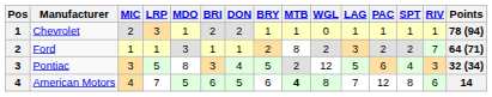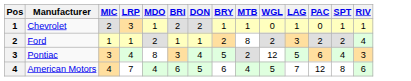 <table class="wikitable" style="font-size: 85%; text-align: center;">
 <tr valign="top">
 <th valign="middle">Pos </th>
 <th valign="middle">Manufacturer </th>
 <th><a href='#'>MIC</a></th>
 <th><a href='#'>LRP</a></th>
 <th><a href='#'>MDO</a></th>
 <th><a href='#'>BRI</a></th>
 <th><a href='#'>DON</a></th>
 <th><a href='#'>BRY</a></th>
 <th><a href='#'>MTB</a></th>
 <th><a href='#'>WGL</a></th>
 <th><a href='#'>LAG</a></th>
 <th><a href='#'>PAC</a></th>
 <th><a href='#'>SPT</a></th>
 <th><a href='#'>RIV</a></th>
-<th valign="middle">Points </th>
 </tr>
 <tr>
 <th>1</th>
 <td align=left><a href='#'>Chevrolet</a></td>
 <td style="background:#DFDFDF;">2</td>
 <td style="background:#FFDF9F;">3</td>
 <td style="background:#FFFFBF;">1</td>
 <td style="background:#DFDFDF;">2</td>
 <td style="background:#DFDFDF;">2</td>
 <td style="background:#FFFFBF;">1</td>
 <td style="background:#FFFFBF;">1</td>
 <td style="background:#FFFFBF;">0</td>
 <td style="background:#FFFFBF;">1</td>
+<td style="background:#FFFFBF;">0</td>
 <td style="background:#FFFFBF;">1</td>
 <td style="background:#FFFFBF;">1</td>
-<td style="background:#FFFFBF;">1</td>
-<th>78 (94)</th>
 </tr>
 <tr>
 <th>2</th>
 <td align=left><a href='#'>Ford</a></td>
 <td style="background:#FFFFBF;">1</td>
 <td style="background:#FFFFBF;">1</td>
-<td style="background:#DFDFDF;">3</td>
+<td style="background:#DFDFDF;">2</td>
 <td style="background:#FFFFBF;">1</td>
 <td style="background:#FFFFBF;">1</td>
 <td style="background:#FFDF9F;">2</td>
 <td style="background:#FFFFFF;">8</td>
 <td style="background:#DFDFDF;">2</td>
 <td style="background:#FFDF9F;">3</td>
 <td style="background:#DFDFDF;">2</td>
 <td style="background:#DFDFDF;">2</td>
-<td style="background:#DFFFDF;">7</td>
-<th>64 (71)</th>
+<td style="background:#DFFFDF;">4</td>
 </tr>
 <tr>
 <th>3</th>
 <td align=left><a href='#'>Pontiac</a></td>
 <td style="background:#FFDF9F;">3</td>
-<td style="background:#DFFFDF;">5</td>
+<td style="background:#DFFFDF;">4</td>
 <td style="background:#FFFFFF;">8</td>
 <td style="background:#FFDF9F;">3</td>
 <td style="background:#DFFFDF;">4</td>
 <td style="background:#DFFFDF;">5</td>
 <td style="background:#DFDFDF;">2</td>
 <td style="background:#FFFFFF;">12</td>
 <td style="background:#DFFFDF;">5</td>
 <td style="background:#FFDF9F;">6</td>
 <td style="background:#DFFFDF;">4</td>
 <td style="background:#FFDF9F;">3</td>
-<th>32 (34)</th>
 </tr>
 <tr>
 <th>4</th>
 <td align=left><a href='#'>American Motors</a></td>
 <td style="background:#FFDF9F;">4</td>
 <td style="background:#FFFFFF;">7</td>
-<td style="background:#DFFFDF;">5</td>
+<td style="background:#DFFFDF;">4</td>
 <td style="background:#DFFFDF;">6</td>
 <td style="background:#DFFFDF;">5</td>
 <td style="background:#FFFFFF;">6</td>
-<td style="background:#DFFFDF;"><strong>4</strong></td>
-<td style="background:#DFFFDF;">8</td>
+<td style="background:#DFFFDF;">4</td>
+<td style="background:#DFFFDF;">5</td>
 <td style="background:#FFFFFF;">7</td>
 <td style="background:#FFFFFF;">12</td>
 <td style="background:#FFFFFF;">8</td>
 <td style="background:#DFFFDF;">6</td>
-<th>14 </th>
 </tr>
 </table>
